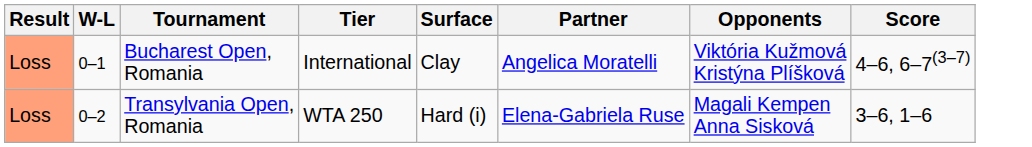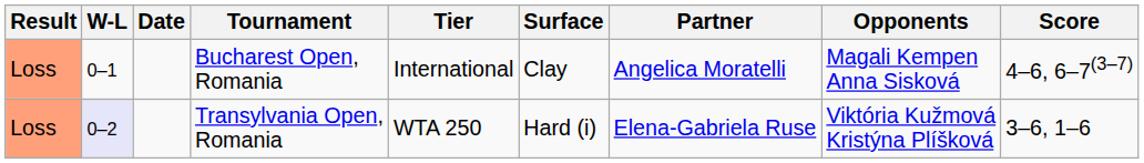 <table class="sortable wikitable">
 <tr>
 <th>Result</th>
 <th>W-L</th>
+<th>Date</th>
 <th>Tournament</th>
 <th>Tier</th>
 <th>Surface</th>
 <th>Partner</th>
 <th>Opponents</th>
 <th class="unsortable">Score</th>
 </tr>
 <tr>
 <td bgcolor=ffa07a>Loss</td>
 <td><small>0–1</small></td>
+<td><a href='#'></a></td>
 <td><a href='#'>Bucharest Open</a>, <br>Romania</td>
 <td>International</td>
 <td>Clay</td>
 <td> <a href='#'>Angelica Moratelli</a></td>
-<td> <a href='#'>Viktória Kužmová</a> <br>  <a href='#'>Kristýna Plíšková</a></td>
+<td> <a href='#'>Magali Kempen</a> <br>  <a href='#'>Anna Sisková</a></td>
 <td>4–6, 6–7<sup>(3–7)</sup></td>
 </tr>
 <tr>
 <td bgcolor=ffa07a>Loss</td>
-<td><small>0–2</small></td>
+<td style="background: lavender;"><small>0–2</small></td>
+<td><a href='#'></a></td>
 <td><a href='#'>Transylvania Open</a>, <br>Romania</td>
 <td>WTA 250</td>
 <td>Hard (i)</td>
 <td> <a href='#'>Elena-Gabriela Ruse</a></td>
-<td> <a href='#'>Magali Kempen</a> <br>  <a href='#'>Anna Sisková</a></td>
+<td> <a href='#'>Viktória Kužmová</a> <br>  <a href='#'>Kristýna Plíšková</a></td>
 <td>3–6, 1–6</td>
 </tr>
 </table>
